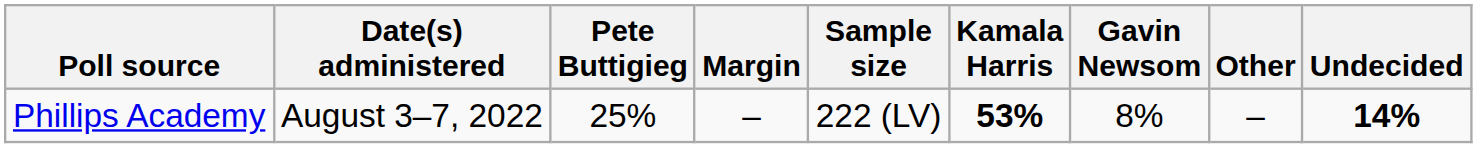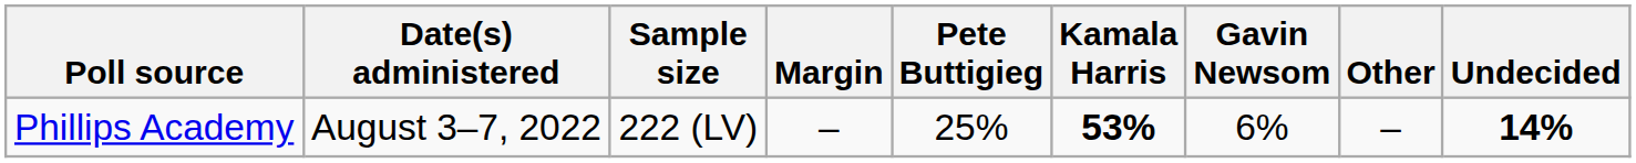 <table class="wikitable tpl-blanktable" style="font-size:90%;text-align:center;">
 <tr valign=bottom style="font-size:90%;">
 <th>Poll source</th>
 <th>Date(s)<br>administered</th>
+<th>Sample<br>size</th>
+<th>Margin<br></th>
 <th>Pete<br>Buttigieg</th>
-<th>Margin<br></th>
-<th>Sample<br>size</th>
 <th>Kamala<br>Harris</th>
 <th>Gavin<br>Newsom</th>
 <th>Other</th>
 <th>Undecided</th>
 </tr>
 <tr>
 <td><a href='#'>Phillips Academy</a></td>
 <td>August 3–7, 2022</td>
+<td>222 (LV)</td>
+<td>–</td>
 <td>25%</td>
-<td>–</td>
-<td>222 (LV)</td>
 <td><strong>53%</strong></td>
-<td>8%</td>
+<td>6%</td>
 <td>–</td>
 <td><strong>14%</strong></td>
 </tr>
 </table>
